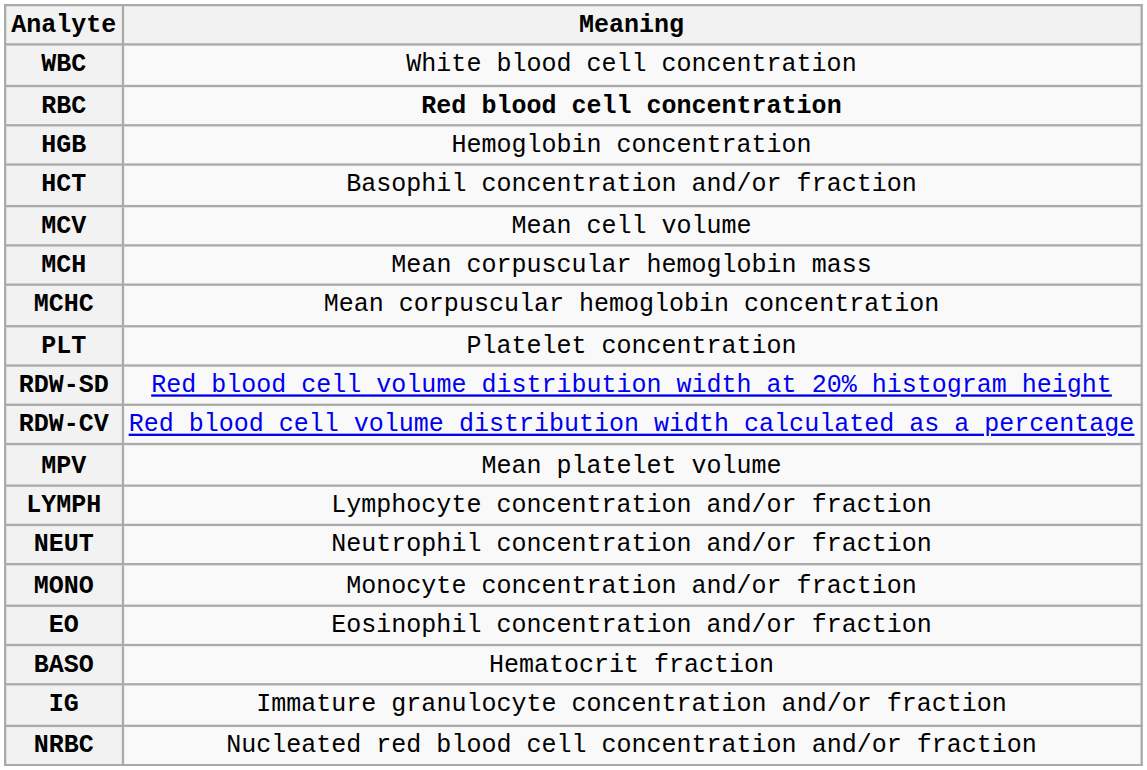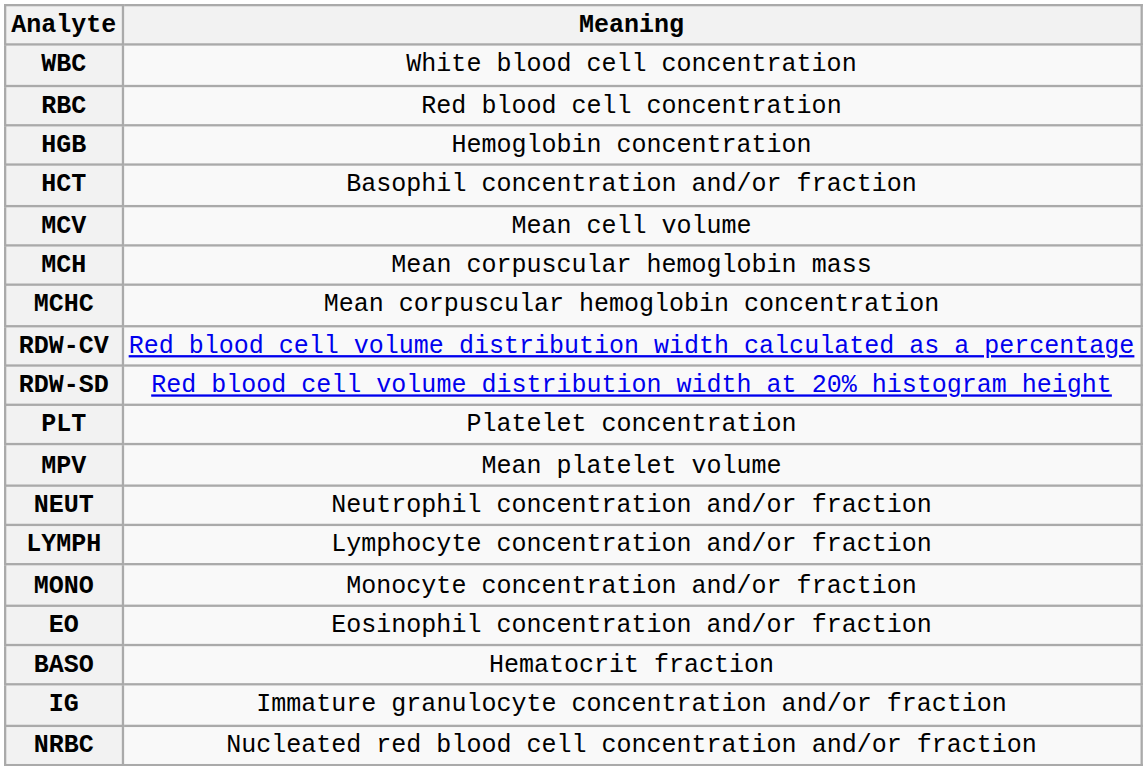 <table class="wikitable sortable mw-collapsible floatright" style="font-size: smaller; text-align: center; width: auto; table-layout: fixed;">
 <tr>
 <th>Analyte</th>
 <th>Meaning</th>
 </tr>
 <tr>
 <th>WBC</th>
 <td>White blood cell concentration</td>
 </tr>
 <tr>
 <th>RBC</th>
-<td><strong>Red blood cell concentration</strong></td>
+<td>Red blood cell concentration</td>
 </tr>
 <tr>
 <th>HGB</th>
 <td>Hemoglobin concentration</td>
 </tr>
 <tr>
 <th>HCT</th>
 <td>Basophil concentration and/or fraction</td>
 </tr>
 <tr>
 <th>MCV</th>
 <td>Mean cell volume</td>
 </tr>
 <tr>
 <th>MCH</th>
 <td>Mean corpuscular hemoglobin mass</td>
 </tr>
 <tr>
 <th>MCHC</th>
 <td>Mean corpuscular hemoglobin concentration</td>
 </tr>
 <tr>
-<th>PLT</th>
-<td>Platelet concentration</td>
+<th>RDW-CV</th>
+<td><a href='#'>Red blood cell volume distribution width calculated as a percentage</a></td>
 </tr>
 <tr>
 <th>RDW-SD</th>
 <td><a href='#'>Red blood cell volume distribution width at 20% histogram height</a></td>
 </tr>
 <tr>
-<th>RDW-CV</th>
-<td><a href='#'>Red blood cell volume distribution width calculated as a percentage</a></td>
+<th>PLT</th>
+<td>Platelet concentration</td>
 </tr>
 <tr>
 <th>MPV</th>
 <td>Mean platelet volume</td>
 </tr>
 <tr>
+<th>NEUT</th>
+<td>Neutrophil concentration and/or fraction</td>
+</tr>
+<tr>
 <th>LYMPH</th>
 <td>Lymphocyte concentration and/or fraction</td>
-</tr>
-<tr>
-<th>NEUT</th>
-<td>Neutrophil concentration and/or fraction</td>
 </tr>
 <tr>
 <th>MONO</th>
 <td>Monocyte concentration and/or fraction</td>
 </tr>
 <tr>
 <th>EO</th>
 <td>Eosinophil concentration and/or fraction</td>
 </tr>
 <tr>
 <th>BASO</th>
 <td>Hematocrit fraction</td>
 </tr>
 <tr>
 <th>IG</th>
 <td>Immature granulocyte concentration and/or fraction</td>
 </tr>
 <tr>
 <th>NRBC</th>
 <td>Nucleated red blood cell concentration and/or fraction</td>
 </tr>
 <tr>
 </tr>
 </table>
